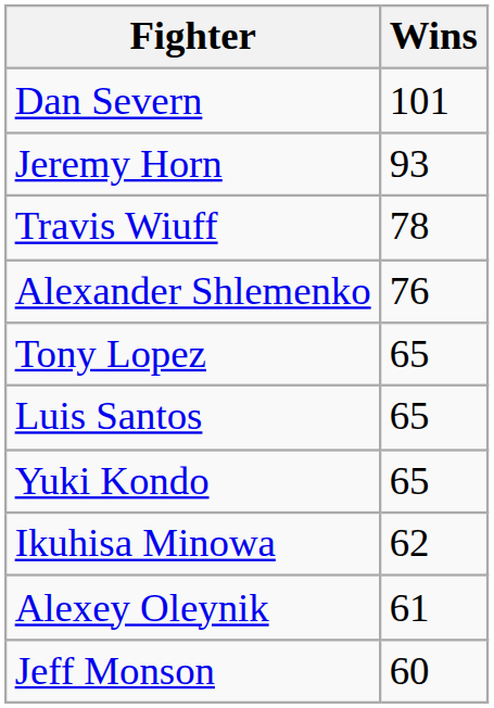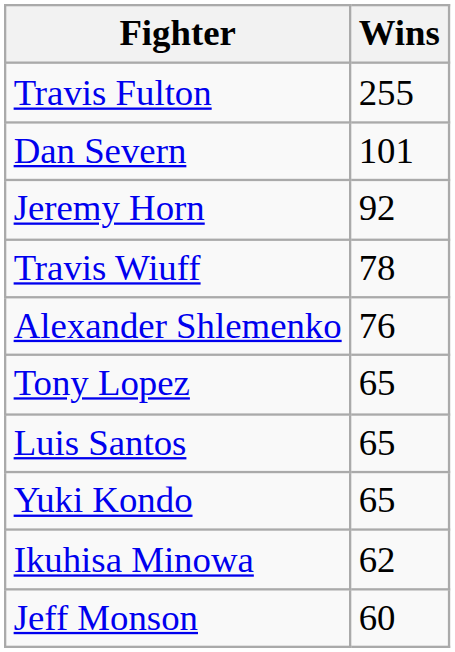 <table class="wikitable">
 <tr>
 <th>Fighter</th>
 <th>Wins</th>
+</tr>
+<tr>
+<td> <a href='#'>Travis Fulton</a></td>
+<td>255</td>
 </tr>
 <tr>
 <td> <a href='#'>Dan Severn</a></td>
 <td>101</td>
 </tr>
 <tr>
 <td> <a href='#'>Jeremy Horn</a></td>
-<td>93</td>
+<td>92</td>
 </tr>
 <tr>
 <td> <a href='#'>Travis Wiuff</a></td>
 <td>78</td>
 </tr>
 <tr>
 <td> <a href='#'>Alexander Shlemenko</a></td>
 <td>76</td>
 </tr>
 <tr>
 <td> <a href='#'>Tony Lopez</a></td>
 <td>65</td>
 </tr>
 <tr>
 <td> <a href='#'>Luis Santos</a></td>
 <td>65</td>
 </tr>
 <tr>
 <td> <a href='#'>Yuki Kondo</a></td>
 <td>65</td>
 </tr>
 <tr>
 <td> <a href='#'>Ikuhisa Minowa</a></td>
 <td>62</td>
 </tr>
 <tr>
-<td> <a href='#'>Alexey Oleynik</a></td>
-<td>61</td>
-</tr>
-<tr>
 <td> <a href='#'>Jeff Monson</a></td>
 <td>60</td>
 </tr>
 </table>
